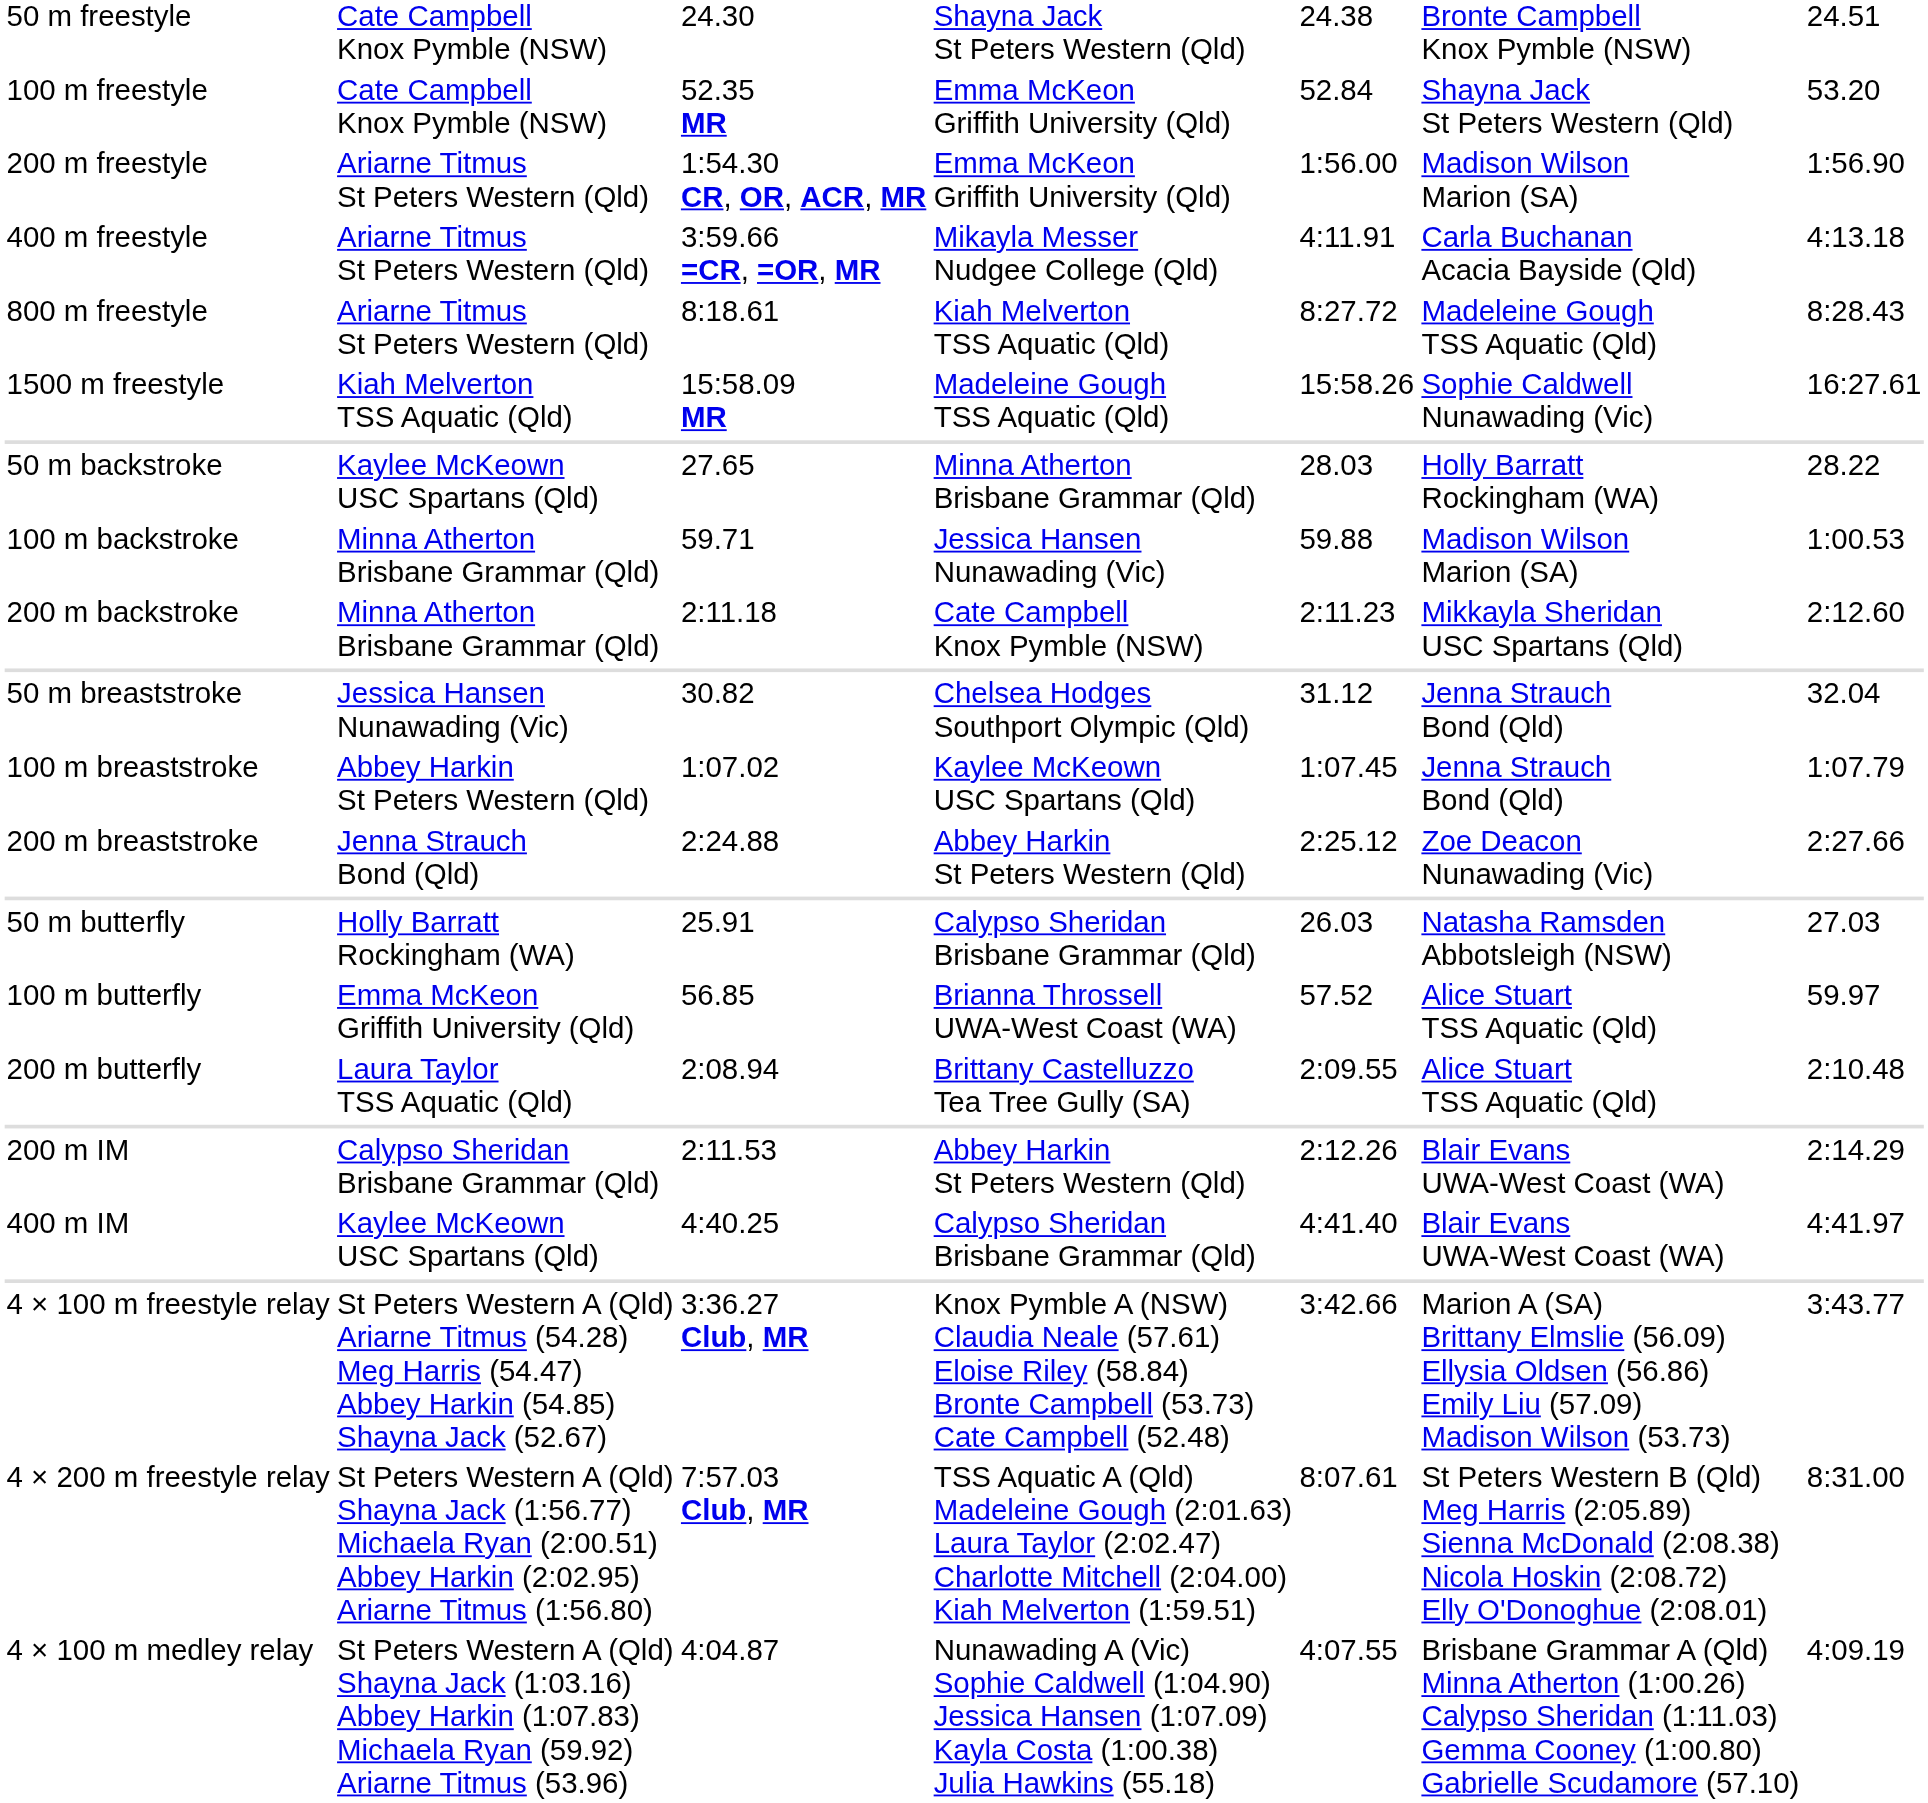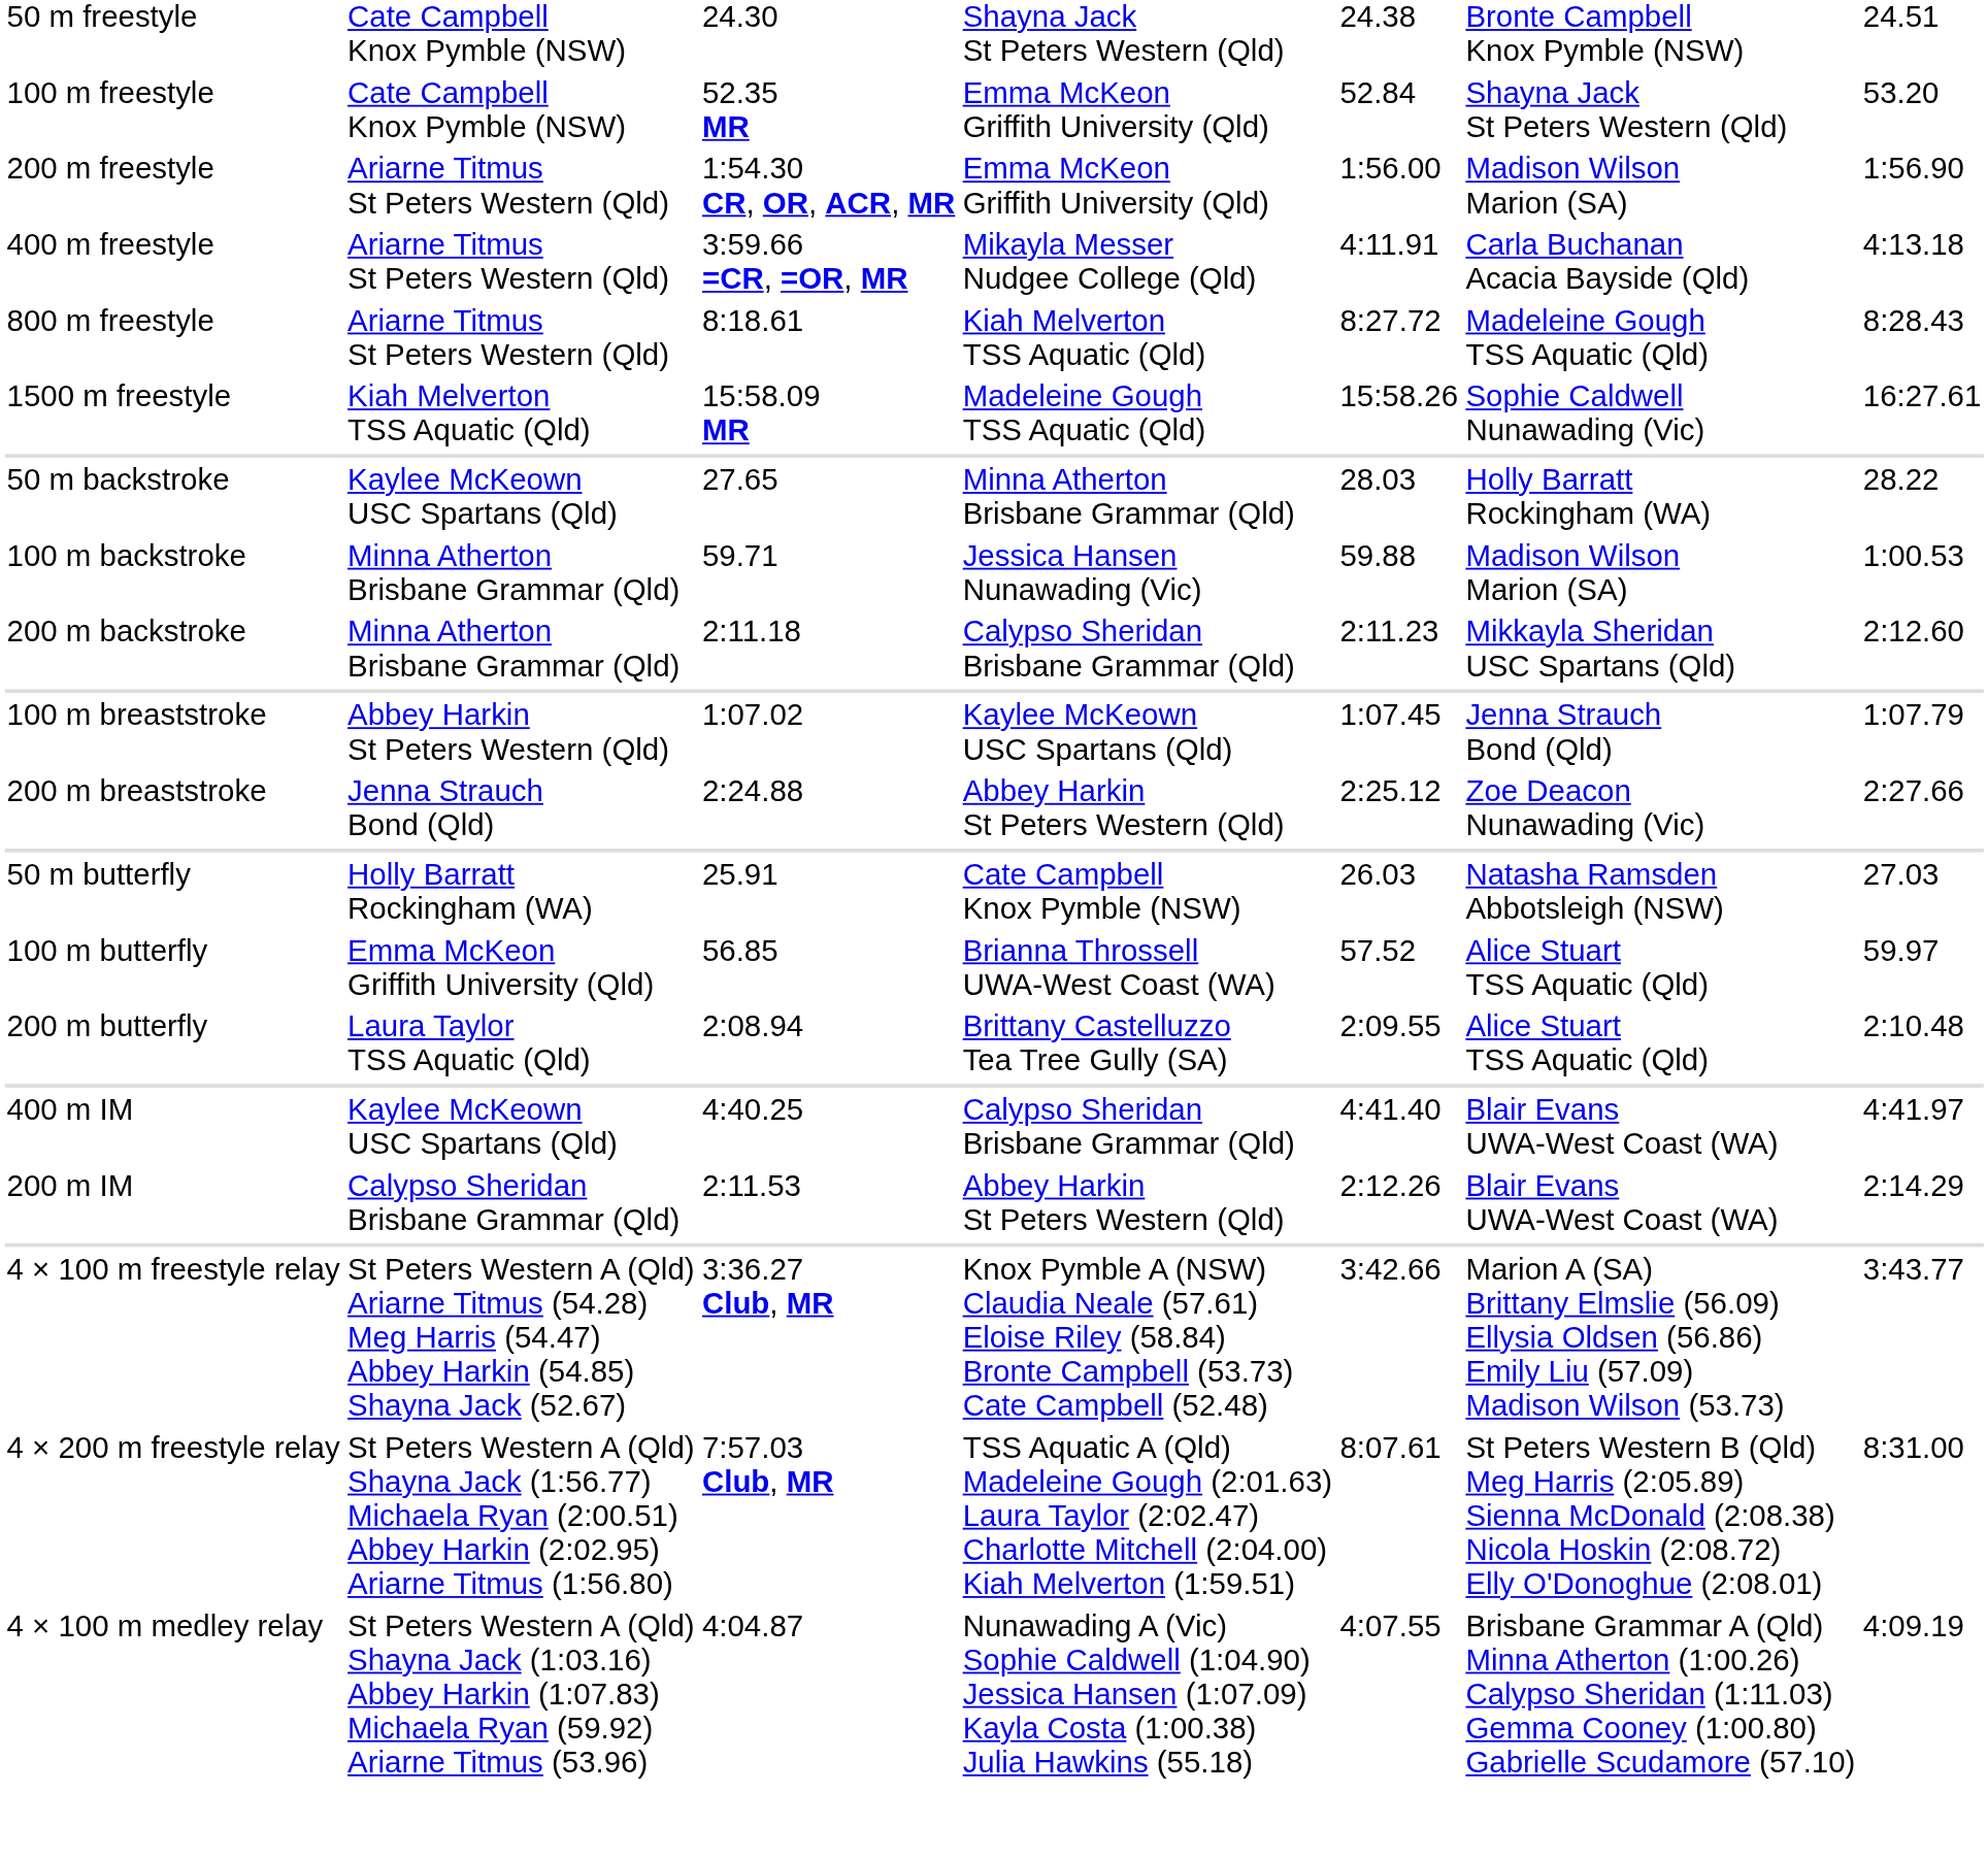 <table>
 <tr valign="top">
 <td>50 m freestyle</td>
 <td><a href='#'>Cate Campbell</a><br>Knox Pymble (NSW)</td>
 <td>24.30</td>
 <td><a href='#'>Shayna Jack</a><br>St Peters Western (Qld)</td>
 <td>24.38</td>
 <td><a href='#'>Bronte Campbell</a><br>Knox Pymble (NSW)</td>
 <td>24.51</td>
 </tr>
 <tr valign="top">
 <td>100 m freestyle</td>
 <td><a href='#'>Cate Campbell</a><br>Knox Pymble (NSW)</td>
 <td>52.35<br><strong><a href='#'>MR</a></strong></td>
 <td><a href='#'>Emma McKeon</a><br>Griffith University (Qld)</td>
 <td>52.84</td>
 <td><a href='#'>Shayna Jack</a><br>St Peters Western (Qld)</td>
 <td>53.20</td>
 </tr>
 <tr valign="top">
 <td>200 m freestyle</td>
 <td><a href='#'>Ariarne Titmus</a><br>St Peters Western (Qld)</td>
 <td>1:54.30<br><strong><a href='#'>CR</a></strong>, <strong><a href='#'>OR</a></strong>, <strong><a href='#'>ACR</a></strong>, <strong><a href='#'>MR</a></strong></td>
 <td><a href='#'>Emma McKeon</a><br>Griffith University (Qld)</td>
 <td>1:56.00</td>
 <td><a href='#'>Madison Wilson</a><br>Marion (SA)</td>
 <td>1:56.90</td>
 </tr>
 <tr valign="top">
 <td>400 m freestyle</td>
 <td><a href='#'>Ariarne Titmus</a><br>St Peters Western (Qld)</td>
 <td>3:59.66<br><strong><a href='#'>=CR</a></strong>, <strong><a href='#'>=OR</a></strong>, <strong><a href='#'>MR</a></strong></td>
 <td><a href='#'>Mikayla Messer</a><br>Nudgee College (Qld)</td>
 <td>4:11.91</td>
 <td><a href='#'>Carla Buchanan</a><br>Acacia Bayside (Qld)</td>
 <td>4:13.18</td>
 </tr>
 <tr valign="top">
 <td>800 m freestyle</td>
 <td><a href='#'>Ariarne Titmus</a><br>St Peters Western (Qld)</td>
 <td>8:18.61</td>
 <td><a href='#'>Kiah Melverton</a><br>TSS Aquatic (Qld)</td>
 <td>8:27.72</td>
 <td><a href='#'>Madeleine Gough</a><br>TSS Aquatic (Qld)</td>
 <td>8:28.43</td>
 </tr>
 <tr valign="top">
 <td>1500 m freestyle</td>
 <td><a href='#'>Kiah Melverton</a><br>TSS Aquatic (Qld)</td>
 <td>15:58.09<br><strong><a href='#'>MR</a></strong></td>
 <td><a href='#'>Madeleine Gough</a><br>TSS Aquatic (Qld)</td>
 <td>15:58.26</td>
 <td><a href='#'>Sophie Caldwell</a><br>Nunawading (Vic)</td>
 <td>16:27.61</td>
 </tr>
 <tr bgcolor=#DDDDDD>
 <td colspan=7></td>
 </tr>
 <tr valign="top">
 <td>50 m backstroke</td>
 <td><a href='#'>Kaylee McKeown</a><br>USC Spartans (Qld)</td>
 <td>27.65</td>
 <td><a href='#'>Minna Atherton</a><br>Brisbane Grammar (Qld)</td>
 <td>28.03</td>
 <td><a href='#'>Holly Barratt</a><br>Rockingham (WA)</td>
 <td>28.22</td>
 </tr>
 <tr valign="top">
 <td>100 m backstroke</td>
 <td><a href='#'>Minna Atherton</a><br>Brisbane Grammar (Qld)</td>
 <td>59.71</td>
 <td><a href='#'>Jessica Hansen</a><br>Nunawading (Vic)</td>
 <td>59.88</td>
 <td><a href='#'>Madison Wilson</a><br>Marion (SA)</td>
 <td>1:00.53</td>
 </tr>
 <tr valign="top">
 <td>200 m backstroke</td>
 <td><a href='#'>Minna Atherton</a><br>Brisbane Grammar (Qld)</td>
 <td>2:11.18</td>
-<td><a href='#'>Cate Campbell</a><br>Knox Pymble (NSW)</td>
+<td><a href='#'>Calypso Sheridan</a><br>Brisbane Grammar (Qld)</td>
 <td>2:11.23</td>
 <td><a href='#'>Mikkayla Sheridan</a><br>USC Spartans (Qld)</td>
 <td>2:12.60</td>
 </tr>
 <tr bgcolor=#DDDDDD>
 <td colspan=7></td>
-</tr>
-<tr valign="top">
-<td>50 m breaststroke</td>
-<td><a href='#'>Jessica Hansen</a><br>Nunawading (Vic)</td>
-<td>30.82</td>
-<td><a href='#'>Chelsea Hodges</a><br>Southport Olympic (Qld)</td>
-<td>31.12</td>
-<td><a href='#'>Jenna Strauch</a><br>Bond (Qld)</td>
-<td>32.04</td>
 </tr>
 <tr valign="top">
 <td>100 m breaststroke</td>
 <td><a href='#'>Abbey Harkin</a><br>St Peters Western (Qld)</td>
 <td>1:07.02</td>
 <td><a href='#'>Kaylee McKeown</a><br>USC Spartans (Qld)</td>
 <td>1:07.45</td>
 <td><a href='#'>Jenna Strauch</a><br>Bond (Qld)</td>
 <td>1:07.79</td>
 </tr>
 <tr valign="top">
 <td>200 m breaststroke</td>
 <td><a href='#'>Jenna Strauch</a><br>Bond (Qld)</td>
 <td>2:24.88</td>
 <td><a href='#'>Abbey Harkin</a><br>St Peters Western (Qld)</td>
 <td>2:25.12</td>
 <td><a href='#'>Zoe Deacon</a><br>Nunawading (Vic)</td>
 <td>2:27.66</td>
 </tr>
 <tr bgcolor=#DDDDDD>
 <td colspan=7></td>
 </tr>
 <tr valign="top">
 <td>50 m butterfly</td>
 <td><a href='#'>Holly Barratt</a><br>Rockingham (WA)</td>
 <td>25.91</td>
-<td><a href='#'>Calypso Sheridan</a><br>Brisbane Grammar (Qld)</td>
+<td><a href='#'>Cate Campbell</a><br>Knox Pymble (NSW)</td>
 <td>26.03</td>
 <td><a href='#'>Natasha Ramsden</a><br>Abbotsleigh (NSW)</td>
 <td>27.03</td>
 </tr>
 <tr valign="top">
 <td>100 m butterfly</td>
 <td><a href='#'>Emma McKeon</a><br>Griffith University (Qld)</td>
 <td>56.85</td>
 <td><a href='#'>Brianna Throssell</a><br>UWA-West Coast (WA)</td>
 <td>57.52</td>
 <td><a href='#'>Alice Stuart</a><br>TSS Aquatic (Qld)</td>
 <td>59.97</td>
 </tr>
 <tr valign="top">
 <td>200 m butterfly</td>
 <td><a href='#'>Laura Taylor</a><br>TSS Aquatic (Qld)</td>
 <td>2:08.94</td>
 <td><a href='#'>Brittany Castelluzzo</a><br>Tea Tree Gully (SA)</td>
 <td>2:09.55</td>
 <td><a href='#'>Alice Stuart</a><br>TSS Aquatic (Qld)</td>
 <td>2:10.48</td>
 </tr>
 <tr bgcolor=#DDDDDD>
 <td colspan=7></td>
 </tr>
 <tr valign="top">
+<td>400 m IM</td>
+<td><a href='#'>Kaylee McKeown</a><br>USC Spartans (Qld)</td>
+<td>4:40.25</td>
+<td><a href='#'>Calypso Sheridan</a><br>Brisbane Grammar (Qld)</td>
+<td>4:41.40</td>
+<td><a href='#'>Blair Evans</a><br>UWA-West Coast (WA)</td>
+<td>4:41.97</td>
+</tr>
+<tr valign="top">
 <td>200 m IM</td>
 <td><a href='#'>Calypso Sheridan</a><br>Brisbane Grammar (Qld)</td>
 <td>2:11.53</td>
 <td><a href='#'>Abbey Harkin</a><br>St Peters Western (Qld)</td>
 <td>2:12.26</td>
 <td><a href='#'>Blair Evans</a><br>UWA-West Coast (WA)</td>
 <td>2:14.29</td>
-</tr>
-<tr valign="top">
-<td>400 m IM</td>
-<td><a href='#'>Kaylee McKeown</a><br>USC Spartans (Qld)</td>
-<td>4:40.25</td>
-<td><a href='#'>Calypso Sheridan</a><br>Brisbane Grammar (Qld)</td>
-<td>4:41.40</td>
-<td><a href='#'>Blair Evans</a><br>UWA-West Coast (WA)</td>
-<td>4:41.97</td>
 </tr>
 <tr bgcolor=#DDDDDD>
 <td colspan=7></td>
 </tr>
 <tr valign="top">
 <td>4 × 100 m freestyle relay</td>
 <td>St Peters Western A (Qld)<br><a href='#'>Ariarne Titmus</a> (54.28)<br><a href='#'>Meg Harris</a> (54.47)<br><a href='#'>Abbey Harkin</a> (54.85)<br><a href='#'>Shayna Jack</a> (52.67)</td>
 <td>3:36.27<br><strong><a href='#'>Club</a></strong>, <strong><a href='#'>MR</a></strong></td>
 <td>Knox Pymble A (NSW)<br><a href='#'>Claudia Neale</a> (57.61)<br><a href='#'>Eloise Riley</a> (58.84)<br><a href='#'>Bronte Campbell</a> (53.73)<br><a href='#'>Cate Campbell</a> (52.48)</td>
 <td>3:42.66</td>
 <td>Marion A (SA)<br><a href='#'>Brittany Elmslie</a> (56.09)<br><a href='#'>Ellysia Oldsen</a> (56.86)<br><a href='#'>Emily Liu</a> (57.09)<br><a href='#'>Madison Wilson</a> (53.73)</td>
 <td>3:43.77</td>
 </tr>
 <tr valign="top">
 <td>4 × 200 m freestyle relay</td>
 <td>St Peters Western A (Qld)<br><a href='#'>Shayna Jack</a> (1:56.77)<br><a href='#'>Michaela Ryan</a> (2:00.51)<br><a href='#'>Abbey Harkin</a> (2:02.95)<br><a href='#'>Ariarne Titmus</a> (1:56.80)</td>
 <td>7:57.03<br><strong><a href='#'>Club</a></strong>, <strong><a href='#'>MR</a></strong></td>
 <td>TSS Aquatic A (Qld)<br><a href='#'>Madeleine Gough</a> (2:01.63)<br><a href='#'>Laura Taylor</a> (2:02.47)<br><a href='#'>Charlotte Mitchell</a> (2:04.00)<br><a href='#'>Kiah Melverton</a> (1:59.51)</td>
 <td>8:07.61</td>
 <td>St Peters Western B (Qld)<br><a href='#'>Meg Harris</a> (2:05.89)<br><a href='#'>Sienna McDonald</a> (2:08.38)<br><a href='#'>Nicola Hoskin</a> (2:08.72)<br><a href='#'>Elly O'Donoghue</a> (2:08.01)</td>
 <td>8:31.00</td>
 </tr>
 <tr valign="top">
 <td>4 × 100 m medley relay</td>
 <td>St Peters Western A (Qld)<br><a href='#'>Shayna Jack</a> (1:03.16)<br><a href='#'>Abbey Harkin</a> (1:07.83)<br><a href='#'>Michaela Ryan</a> (59.92)<br><a href='#'>Ariarne Titmus</a> (53.96)</td>
 <td>4:04.87</td>
 <td>Nunawading A (Vic)<br><a href='#'>Sophie Caldwell</a> (1:04.90)<br><a href='#'>Jessica Hansen</a> (1:07.09)<br><a href='#'>Kayla Costa</a> (1:00.38)<br><a href='#'>Julia Hawkins</a> (55.18)</td>
 <td>4:07.55</td>
 <td>Brisbane Grammar A (Qld)<br><a href='#'>Minna Atherton</a> (1:00.26)<br><a href='#'>Calypso Sheridan</a> (1:11.03)<br><a href='#'>Gemma Cooney</a> (1:00.80)<br><a href='#'>Gabrielle Scudamore</a> (57.10)</td>
 <td>4:09.19</td>
 </tr>
 </table>
